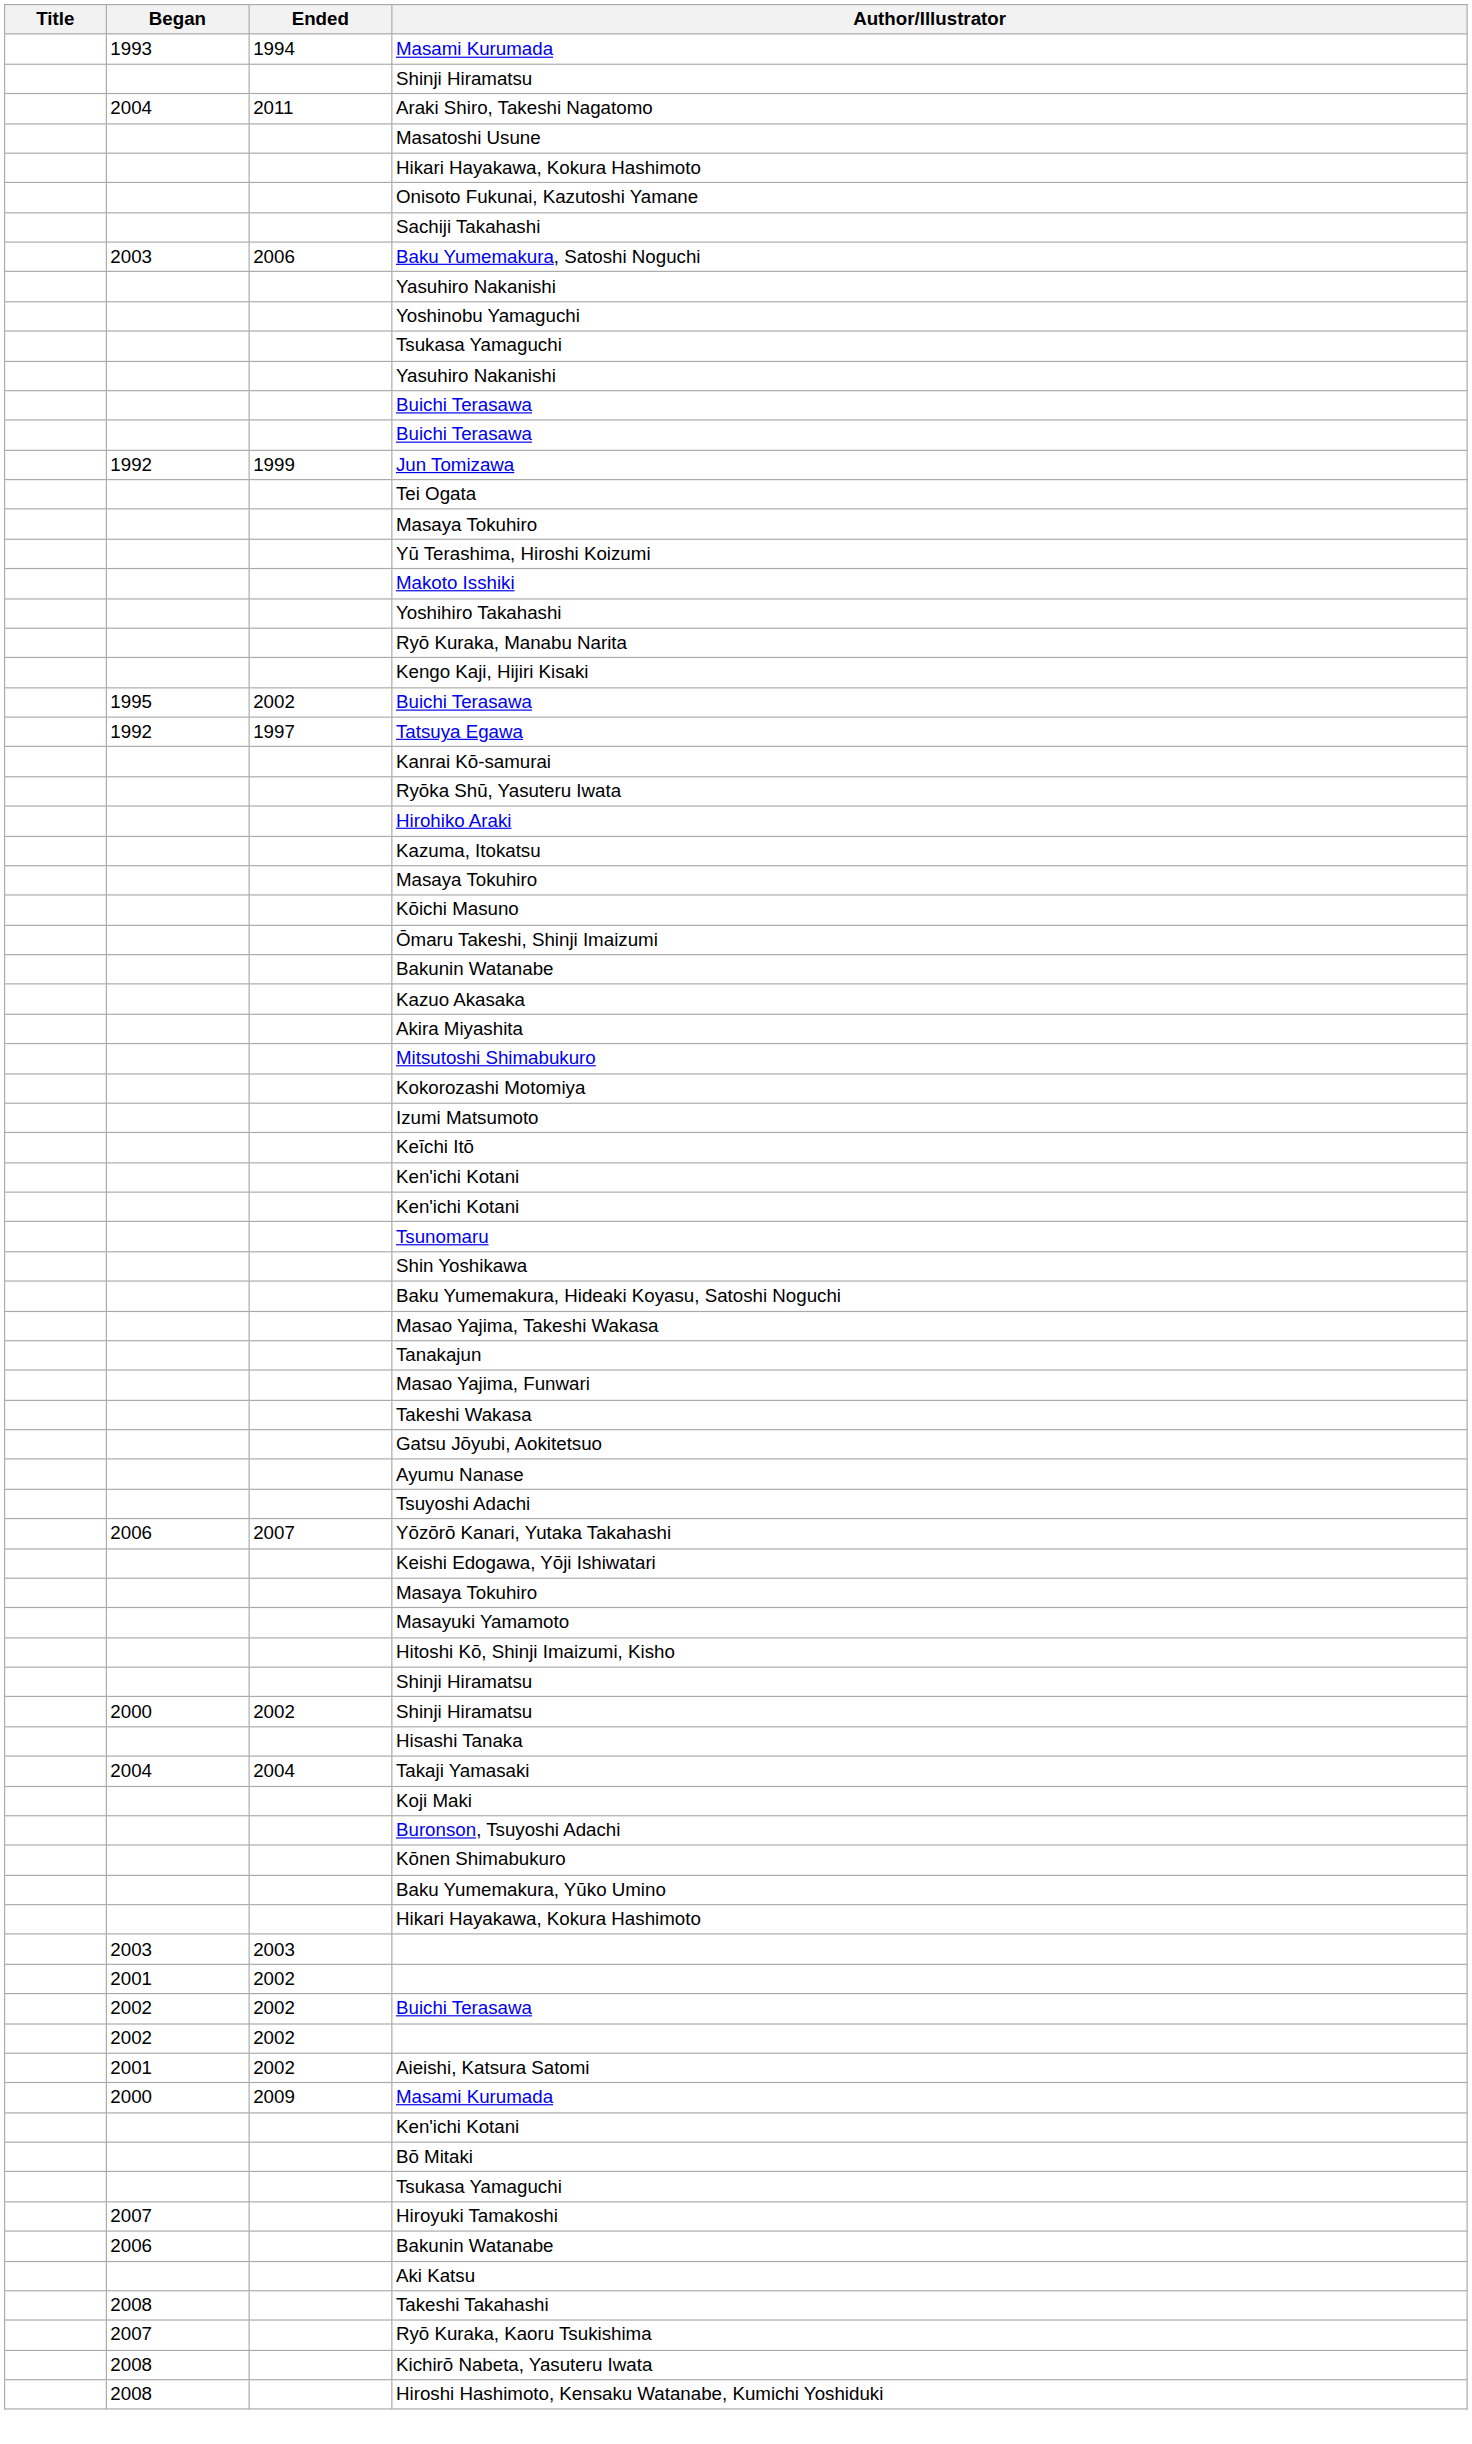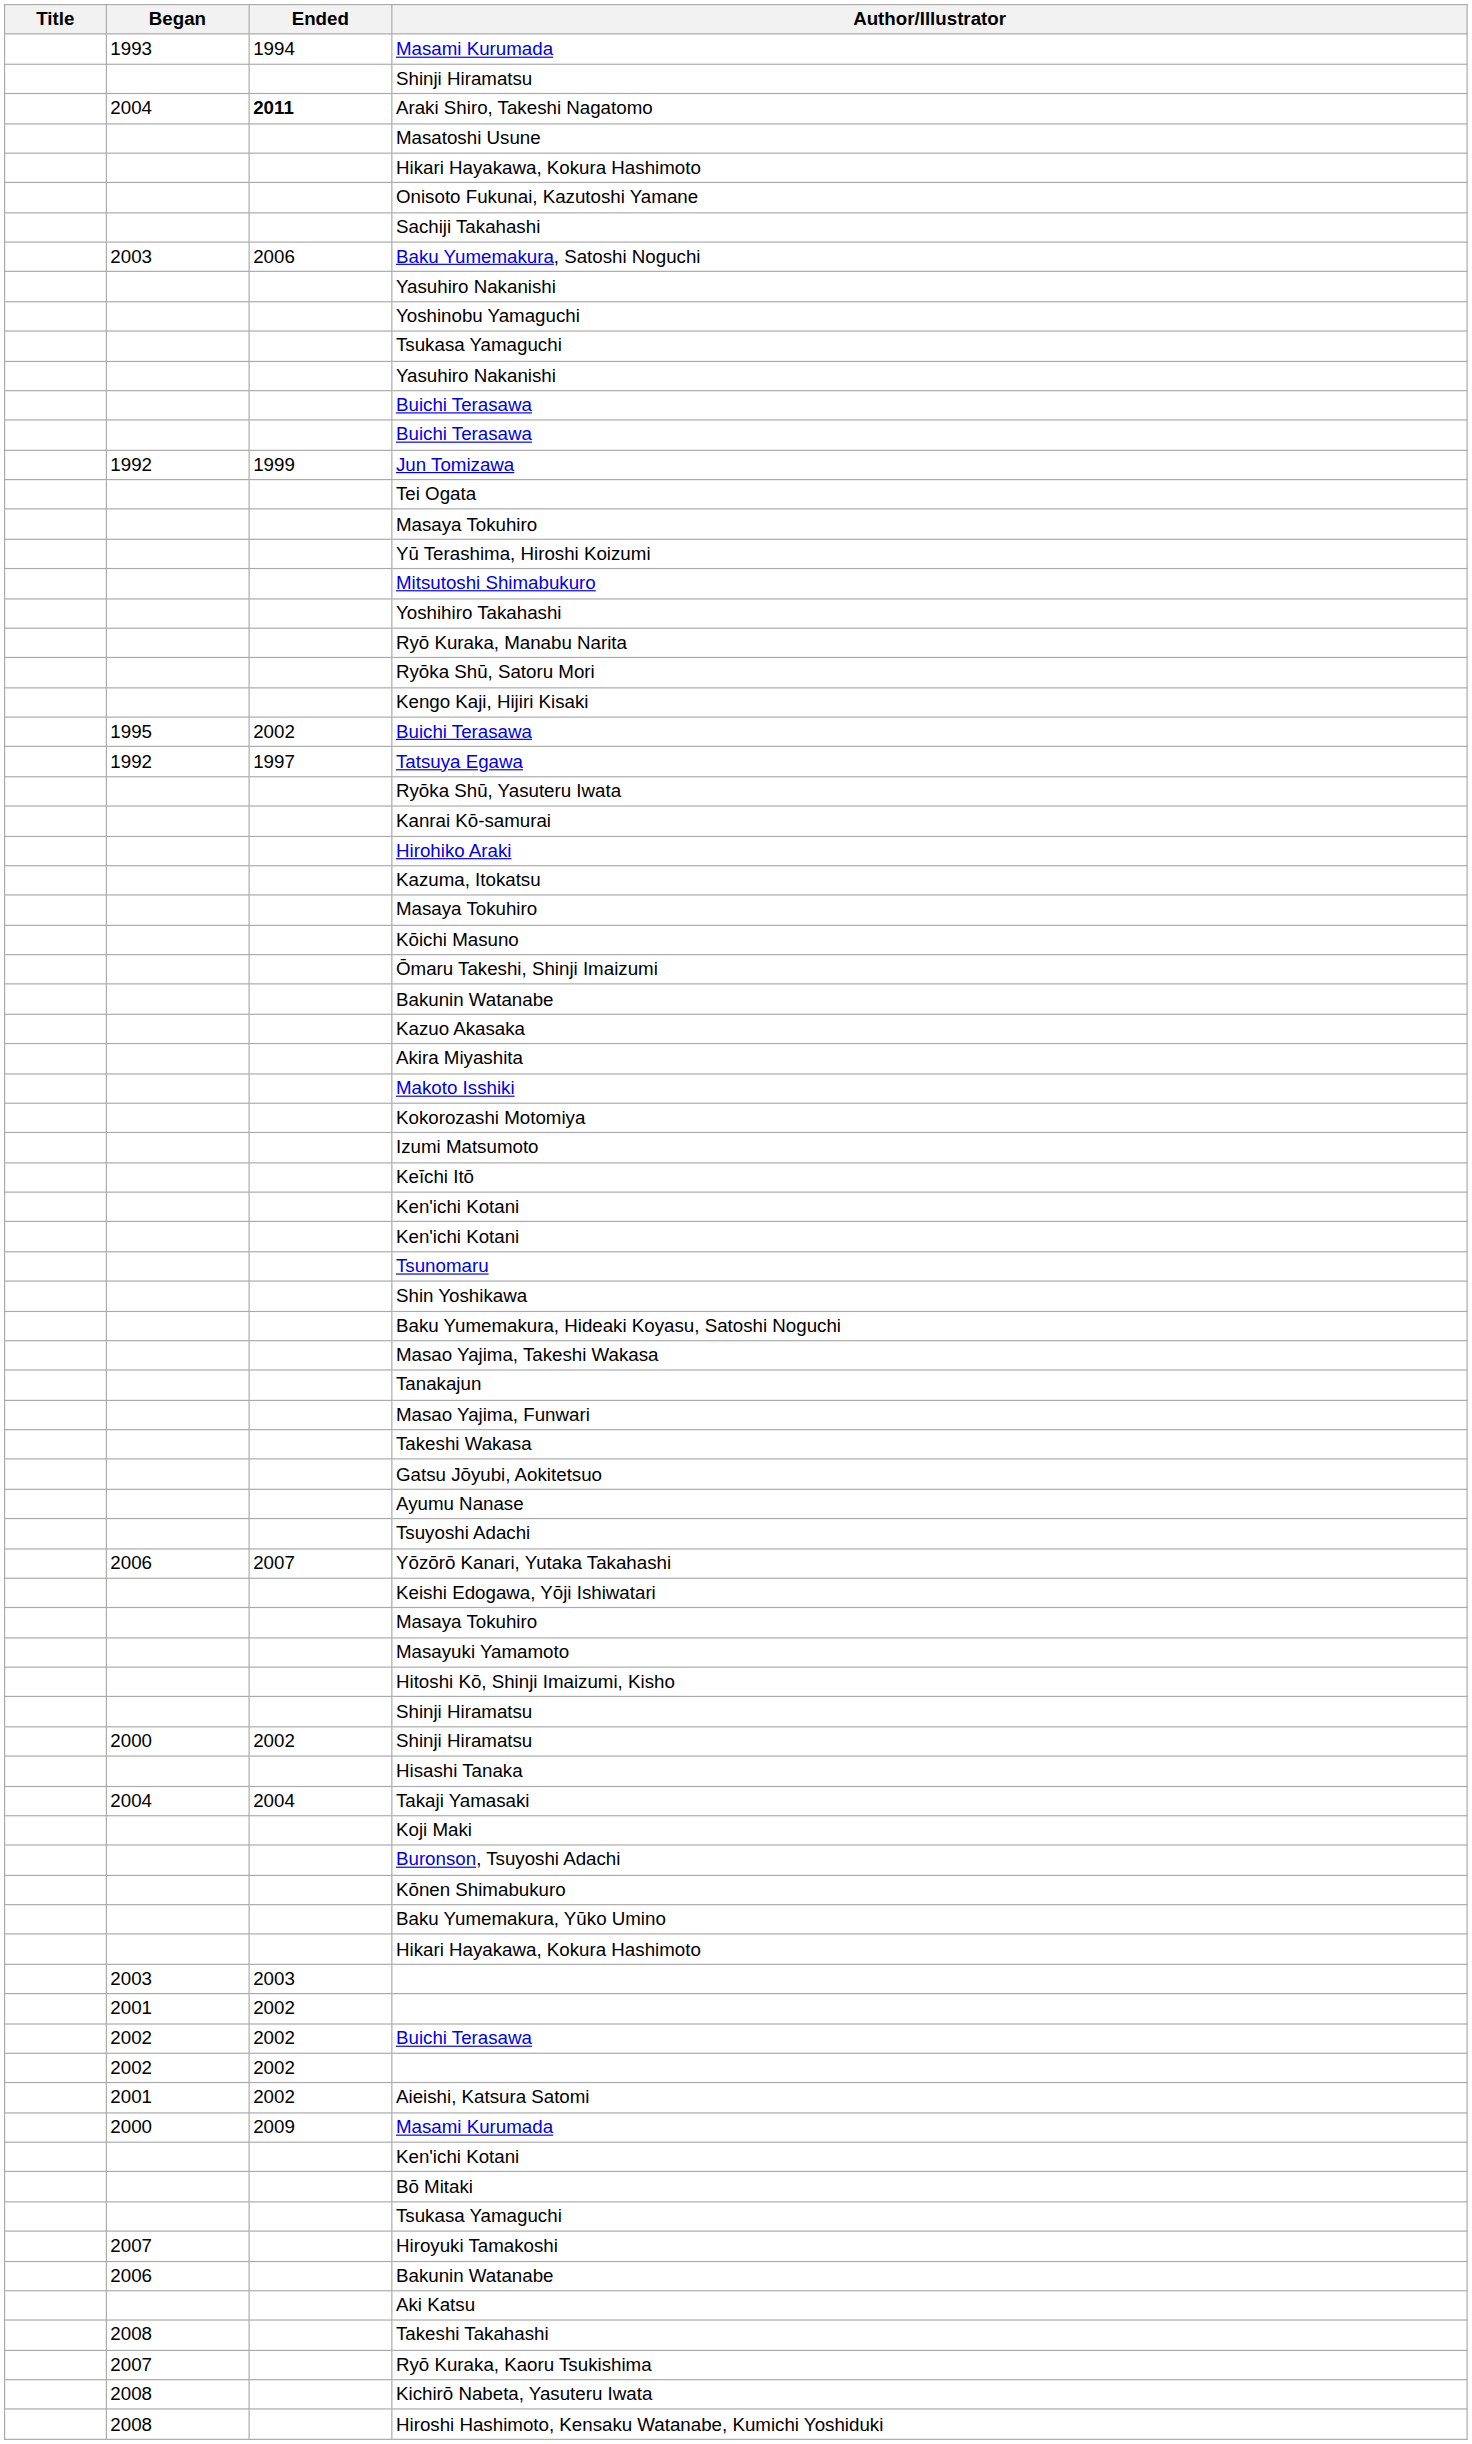 <table class="wikitable sortable" style="background: #FFF;" width="99%">
 <tr>
 <th>Title</th>
 <th>Began</th>
 <th>Ended</th>
 <th>Author/Illustrator</th>
 </tr>
 <tr>
 <td></td>
 <td>1993</td>
 <td>1994</td>
 <td><a href='#'>Masami Kurumada</a></td>
 </tr>
 <tr>
 <td></td>
 <td></td>
 <td></td>
 <td>Shinji Hiramatsu</td>
 </tr>
 <tr>
 <td></td>
 <td>2004</td>
-<td>2011</td>
+<td><strong>2011</strong></td>
 <td>Araki Shiro, Takeshi Nagatomo</td>
 </tr>
 <tr>
 <td></td>
 <td></td>
 <td></td>
 <td>Masatoshi Usune</td>
 </tr>
 <tr>
 <td></td>
 <td></td>
 <td></td>
 <td>Hikari Hayakawa, Kokura Hashimoto</td>
 </tr>
 <tr>
 <td></td>
 <td></td>
 <td></td>
 <td>Onisoto Fukunai, Kazutoshi Yamane</td>
 </tr>
 <tr>
 <td></td>
 <td></td>
 <td></td>
 <td>Sachiji Takahashi</td>
 </tr>
 <tr>
 <td></td>
 <td>2003</td>
 <td>2006</td>
 <td><a href='#'>Baku Yumemakura</a>, Satoshi Noguchi</td>
 </tr>
 <tr>
 <td></td>
 <td></td>
 <td></td>
 <td>Yasuhiro Nakanishi</td>
 </tr>
 <tr>
 <td></td>
 <td></td>
 <td></td>
 <td>Yoshinobu Yamaguchi</td>
 </tr>
 <tr>
 <td></td>
 <td></td>
 <td></td>
 <td>Tsukasa Yamaguchi</td>
 </tr>
 <tr>
 <td></td>
 <td></td>
 <td></td>
 <td>Yasuhiro Nakanishi</td>
 </tr>
 <tr>
 <td></td>
 <td></td>
 <td></td>
 <td><a href='#'>Buichi Terasawa</a></td>
 </tr>
 <tr>
 <td></td>
 <td></td>
 <td></td>
 <td><a href='#'>Buichi Terasawa</a></td>
 </tr>
 <tr>
 <td></td>
 <td>1992</td>
 <td>1999</td>
 <td><a href='#'>Jun Tomizawa</a></td>
 </tr>
 <tr>
 <td></td>
 <td></td>
 <td></td>
 <td>Tei Ogata</td>
 </tr>
 <tr>
 <td></td>
 <td></td>
 <td></td>
 <td>Masaya Tokuhiro</td>
 </tr>
 <tr>
 <td></td>
 <td></td>
 <td></td>
 <td>Yū Terashima, Hiroshi Koizumi</td>
 </tr>
 <tr>
 <td></td>
 <td></td>
 <td></td>
-<td><a href='#'>Makoto Isshiki</a></td>
+<td><a href='#'>Mitsutoshi Shimabukuro</a></td>
 </tr>
 <tr>
 <td></td>
 <td></td>
 <td></td>
 <td>Yoshihiro Takahashi</td>
 </tr>
 <tr>
 <td></td>
 <td></td>
 <td></td>
 <td>Ryō Kuraka, Manabu Narita</td>
+</tr>
+<tr>
+<td></td>
+<td></td>
+<td></td>
+<td>Ryōka Shū, Satoru Mori</td>
 </tr>
 <tr>
 <td></td>
 <td></td>
 <td></td>
 <td>Kengo Kaji, Hijiri Kisaki</td>
 </tr>
 <tr>
 <td></td>
 <td>1995</td>
 <td>2002</td>
 <td><a href='#'>Buichi Terasawa</a></td>
 </tr>
 <tr>
 <td></td>
 <td>1992</td>
 <td>1997</td>
 <td><a href='#'>Tatsuya Egawa</a></td>
 </tr>
 <tr>
 <td></td>
 <td></td>
 <td></td>
-<td>Kanrai Kō-samurai</td>
+<td>Ryōka Shū, Yasuteru Iwata</td>
 </tr>
 <tr>
 <td></td>
 <td></td>
 <td></td>
-<td>Ryōka Shū, Yasuteru Iwata</td>
+<td>Kanrai Kō-samurai</td>
 </tr>
 <tr>
 <td></td>
 <td></td>
 <td></td>
 <td><a href='#'>Hirohiko Araki</a></td>
 </tr>
 <tr>
 <td></td>
 <td></td>
 <td></td>
 <td>Kazuma, Itokatsu</td>
 </tr>
 <tr>
 <td></td>
 <td></td>
 <td></td>
 <td>Masaya Tokuhiro</td>
 </tr>
 <tr>
 <td></td>
 <td></td>
 <td></td>
 <td>Kōichi Masuno</td>
 </tr>
 <tr>
 <td></td>
 <td></td>
 <td></td>
 <td>Ōmaru Takeshi, Shinji Imaizumi</td>
 </tr>
 <tr>
 <td></td>
 <td></td>
 <td></td>
 <td>Bakunin Watanabe</td>
 </tr>
 <tr>
 <td></td>
 <td></td>
 <td></td>
 <td>Kazuo Akasaka</td>
 </tr>
 <tr>
 <td></td>
 <td></td>
 <td></td>
 <td>Akira Miyashita</td>
 </tr>
 <tr>
 <td></td>
 <td></td>
 <td></td>
-<td><a href='#'>Mitsutoshi Shimabukuro</a></td>
+<td><a href='#'>Makoto Isshiki</a></td>
 </tr>
 <tr>
 <td></td>
 <td></td>
 <td></td>
 <td>Kokorozashi Motomiya</td>
 </tr>
 <tr>
 <td></td>
 <td></td>
 <td></td>
 <td>Izumi Matsumoto</td>
 </tr>
 <tr>
 <td></td>
 <td></td>
 <td></td>
 <td>Keīchi Itō</td>
 </tr>
 <tr>
 <td></td>
 <td></td>
 <td></td>
 <td>Ken'ichi Kotani</td>
 </tr>
 <tr>
 <td></td>
 <td></td>
 <td></td>
 <td>Ken'ichi Kotani</td>
 </tr>
 <tr>
 <td></td>
 <td></td>
 <td></td>
 <td><a href='#'>Tsunomaru</a></td>
 </tr>
 <tr>
 <td></td>
 <td></td>
 <td></td>
 <td>Shin Yoshikawa</td>
 </tr>
 <tr>
 <td></td>
 <td></td>
 <td></td>
 <td>Baku Yumemakura, Hideaki Koyasu, Satoshi Noguchi</td>
 </tr>
 <tr>
 <td></td>
 <td></td>
 <td></td>
 <td>Masao Yajima, Takeshi Wakasa</td>
 </tr>
 <tr>
 <td></td>
 <td></td>
 <td></td>
 <td>Tanakajun</td>
 </tr>
 <tr>
 <td></td>
 <td></td>
 <td></td>
 <td>Masao Yajima, Funwari</td>
 </tr>
 <tr>
 <td></td>
 <td></td>
 <td></td>
 <td>Takeshi Wakasa</td>
 </tr>
 <tr>
 <td></td>
 <td></td>
 <td></td>
 <td>Gatsu Jōyubi, Aokitetsuo</td>
 </tr>
 <tr>
 <td></td>
 <td></td>
 <td></td>
 <td>Ayumu Nanase</td>
 </tr>
 <tr>
 <td></td>
 <td></td>
 <td></td>
 <td>Tsuyoshi Adachi</td>
 </tr>
 <tr>
 <td></td>
 <td>2006</td>
 <td>2007</td>
 <td>Yōzōrō Kanari, Yutaka Takahashi</td>
 </tr>
 <tr>
 <td></td>
 <td></td>
 <td></td>
 <td>Keishi Edogawa, Yōji Ishiwatari</td>
 </tr>
 <tr>
 <td></td>
 <td></td>
 <td></td>
 <td>Masaya Tokuhiro</td>
 </tr>
 <tr>
 <td></td>
 <td></td>
 <td></td>
 <td>Masayuki Yamamoto</td>
 </tr>
 <tr>
 <td></td>
 <td></td>
 <td></td>
 <td>Hitoshi Kō, Shinji Imaizumi, Kisho</td>
 </tr>
 <tr>
 <td></td>
 <td></td>
 <td></td>
 <td>Shinji Hiramatsu</td>
 </tr>
 <tr>
 <td></td>
 <td>2000</td>
 <td>2002</td>
 <td>Shinji Hiramatsu</td>
 </tr>
 <tr>
 <td></td>
 <td></td>
 <td></td>
 <td>Hisashi Tanaka</td>
 </tr>
 <tr>
 <td></td>
 <td>2004</td>
 <td>2004</td>
 <td>Takaji Yamasaki</td>
 </tr>
 <tr>
 <td></td>
 <td></td>
 <td></td>
 <td>Koji Maki</td>
 </tr>
 <tr>
 <td></td>
 <td></td>
 <td></td>
 <td><a href='#'>Buronson</a>, Tsuyoshi Adachi</td>
 </tr>
 <tr>
 <td></td>
 <td></td>
 <td></td>
 <td>Kōnen Shimabukuro</td>
 </tr>
 <tr>
 <td></td>
 <td></td>
 <td></td>
 <td>Baku Yumemakura, Yūko Umino</td>
 </tr>
 <tr>
 <td></td>
 <td></td>
 <td></td>
 <td>Hikari Hayakawa, Kokura Hashimoto</td>
 </tr>
 <tr>
 <td></td>
 <td>2003</td>
 <td>2003</td>
 <td></td>
 </tr>
 <tr>
 <td></td>
 <td>2001</td>
 <td>2002</td>
 <td></td>
 </tr>
 <tr>
 <td></td>
 <td>2002</td>
 <td>2002</td>
 <td><a href='#'>Buichi Terasawa</a></td>
 </tr>
 <tr>
 <td></td>
 <td>2002</td>
 <td>2002</td>
 <td></td>
 </tr>
 <tr>
 <td></td>
 <td>2001</td>
 <td>2002</td>
 <td>Aieishi, Katsura Satomi</td>
 </tr>
 <tr>
 <td></td>
 <td>2000</td>
 <td>2009</td>
 <td><a href='#'>Masami Kurumada</a></td>
 </tr>
 <tr>
 <td></td>
 <td></td>
 <td></td>
 <td>Ken'ichi Kotani</td>
 </tr>
 <tr>
 <td></td>
 <td></td>
 <td></td>
 <td>Bō Mitaki</td>
 </tr>
 <tr>
 <td></td>
 <td></td>
 <td></td>
 <td>Tsukasa Yamaguchi</td>
 </tr>
 <tr>
 <td></td>
 <td>2007</td>
 <td></td>
 <td>Hiroyuki Tamakoshi</td>
 </tr>
 <tr>
 <td></td>
 <td>2006</td>
 <td></td>
 <td>Bakunin Watanabe</td>
 </tr>
 <tr>
 <td></td>
 <td></td>
 <td></td>
 <td>Aki Katsu</td>
 </tr>
 <tr>
 <td></td>
 <td>2008</td>
 <td></td>
 <td>Takeshi Takahashi</td>
 </tr>
 <tr>
 <td></td>
 <td>2007</td>
 <td></td>
 <td>Ryō Kuraka, Kaoru Tsukishima</td>
 </tr>
 <tr>
 <td></td>
 <td>2008</td>
 <td></td>
 <td>Kichirō Nabeta, Yasuteru Iwata</td>
 </tr>
 <tr>
 <td></td>
 <td>2008</td>
 <td></td>
 <td>Hiroshi Hashimoto, Kensaku Watanabe, Kumichi Yoshiduki</td>
 </tr>
 </table>
